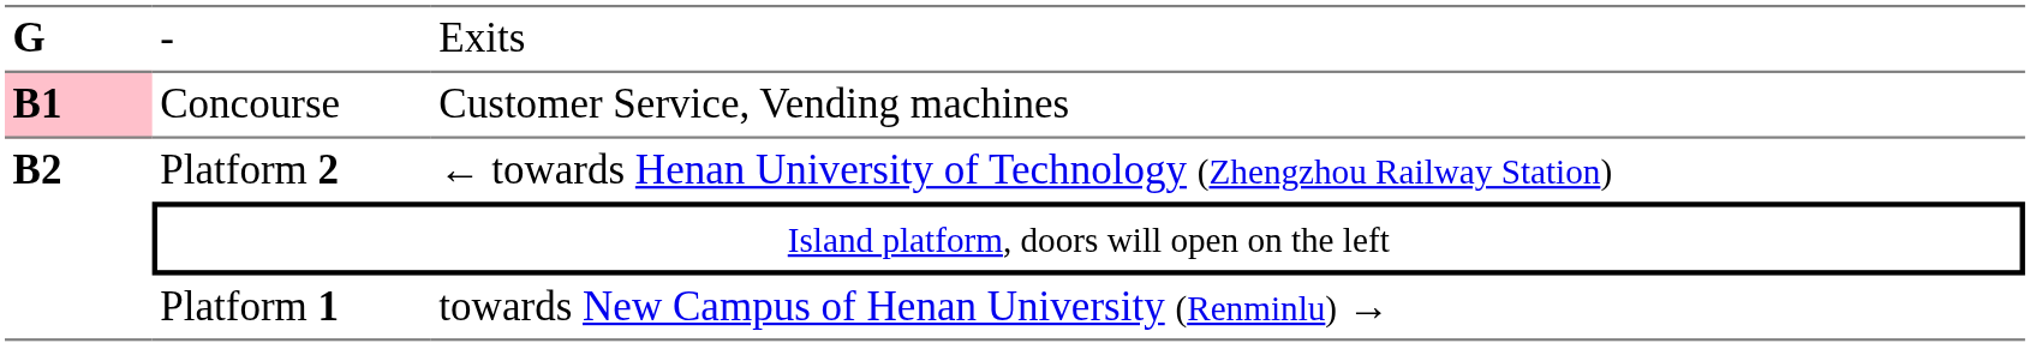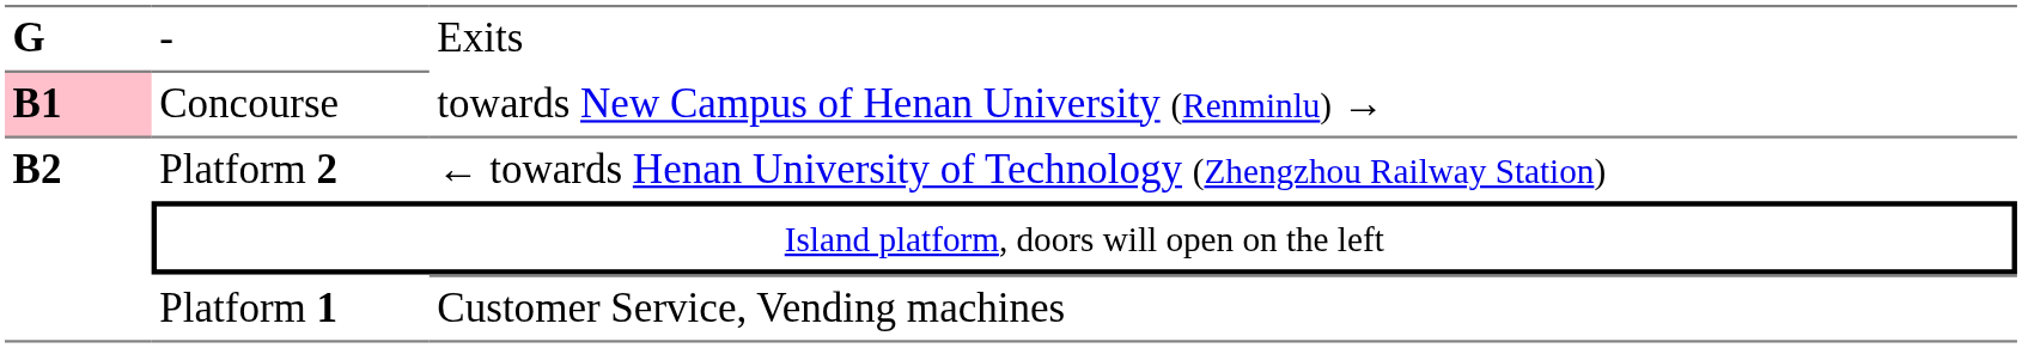 <table table border=0 cellspacing=0 cellpadding=3>
 <tr>
 <td style="border-top:solid 1px gray;" width=50 valign=top><strong>G</strong></td>
 <td style="border-top:solid 1px gray;" width=100 valign=top>-</td>
 <td style="border-top:solid 1px gray;" width=600 valign=top>Exits</td>
 </tr>
 <tr>
 <td style="background: pink; border-bottom:solid 1px gray; border-top:solid 1px gray;" valign=top width=50><strong>B1</strong></td>
 <td style="border-bottom:solid 1px gray; border-top:solid 1px gray;" valign=top width=100>Concourse<br></td>
-<td style="border-bottom:solid 1px gray; border-top:solid 1px gray;" valign=top width=390>Customer Service, Vending machines</td>
+<td style="border-bottom:solid 1px gray;">  towards <a href='#'>New Campus of Henan University</a> <small>(<a href='#'>Renminlu</a>)</small> →</td>
 </tr>
 <tr>
 <td style="border-bottom:solid 1px gray;" rowspan="3" valign=top><strong>B2</strong></td>
 <td>Platform <span> <strong>2</strong></span></td>
 <td>←  towards <a href='#'>Henan University of Technology</a> <small>(<a href='#'>Zhengzhou Railway Station</a>)</small></td>
 </tr>
 <tr>
 <td style="border-right:solid 2px black;border-left:solid 2px black;border-top:solid 2px black;border-bottom:solid 2px black;text-align:center;" colspan=2><small><a href='#'>Island platform</a>, doors will open on the left</small></td>
 </tr>
 <tr>
 <td style="border-bottom:solid 1px gray;">Platform <span> <strong>1</strong></span></td>
-<td style="border-bottom:solid 1px gray;">  towards <a href='#'>New Campus of Henan University</a> <small>(<a href='#'>Renminlu</a>)</small> →</td>
+<td style="border-bottom:solid 1px gray; border-top:solid 1px gray;" valign=top width=390>Customer Service, Vending machines</td>
 </tr>
 </table>
